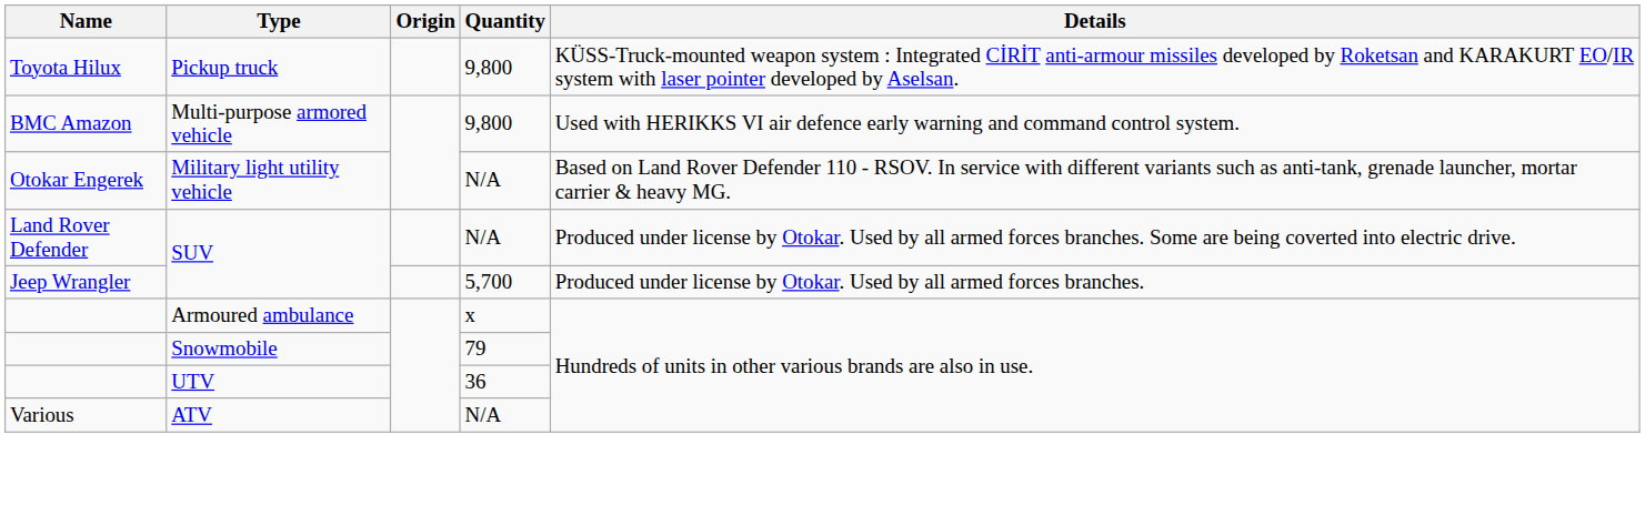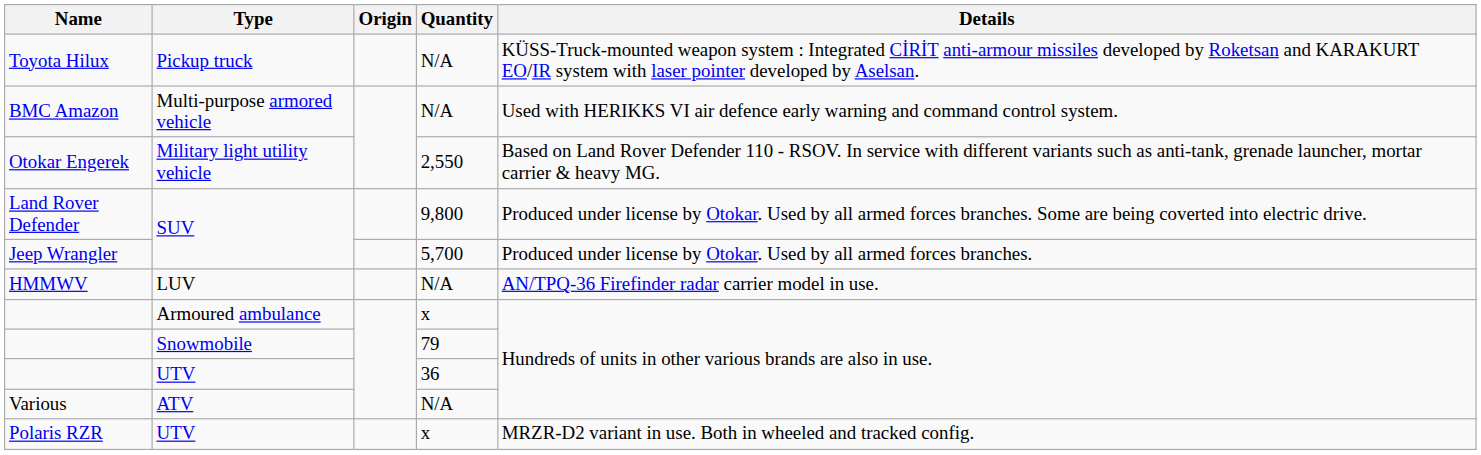 <table class="wikitable">
 <tr>
 <th>Name</th>
 <th>Type</th>
 <th>Origin</th>
 <th>Quantity</th>
 <th>Details</th>
 </tr>
 <tr>
 <td><a href='#'>Toyota Hilux</a></td>
 <td><a href='#'>Pickup truck</a></td>
 <td></td>
-<td>9,800</td>
+<td>N/A</td>
 <td>KÜSS-Truck-mounted weapon system : Integrated <a href='#'>CİRİT</a> <a href='#'>anti-armour missiles</a> developed by <a href='#'>Roketsan</a> and KARAKURT <a href='#'>EO</a>/<a href='#'>IR</a> system with <a href='#'>laser pointer</a> developed by <a href='#'>Aselsan</a>.</td>
 </tr>
 <tr>
 <td><a href='#'>BMC Amazon</a></td>
 <td>Multi-purpose <a href='#'>armored vehicle</a></td>
 <td rowspan="2"></td>
-<td>9,800</td>
+<td>N/A</td>
 <td>Used with HERIKKS VI air defence early warning and command control system.</td>
 </tr>
 <tr>
 <td><a href='#'>Otokar Engerek</a></td>
 <td><a href='#'>Military light utility vehicle</a></td>
-<td>N/A</td>
+<td>2,550</td>
 <td>Based on Land Rover Defender 110 - RSOV. In service with different variants such as anti-tank, grenade launcher, mortar carrier & heavy MG.</td>
 </tr>
 <tr>
 <td><a href='#'>Land Rover Defender</a></td>
 <td rowspan="2"><a href='#'>SUV</a></td>
 <td><br></td>
-<td>N/A</td>
+<td>9,800</td>
 <td>Produced under license by <a href='#'>Otokar</a>. Used by all armed forces branches. Some are being coverted into electric drive.</td>
 </tr>
 <tr>
 <td><a href='#'>Jeep Wrangler</a></td>
 <td><br></td>
 <td>5,700</td>
 <td>Produced under license by <a href='#'>Otokar</a>. Used by all armed forces branches.</td>
+</tr>
+<tr>
+<td><a href='#'>HMMWV</a></td>
+<td>LUV</td>
+<td></td>
+<td>N/A</td>
+<td><a href='#'>AN/TPQ-36 Firefinder radar</a> carrier model in use.</td>
 </tr>
 <tr>
 <td></td>
 <td>Armoured <a href='#'>ambulance</a></td>
 <td rowspan="4"></td>
 <td>x</td>
 <td rowspan="4">Hundreds of units in other various brands are also in use.</td>
 </tr>
 <tr>
 <td></td>
 <td><a href='#'>Snowmobile</a></td>
 <td>79</td>
 </tr>
 <tr>
 <td></td>
 <td><a href='#'>UTV</a></td>
 <td>36</td>
 </tr>
 <tr>
 <td>Various</td>
 <td><a href='#'>ATV</a></td>
 <td>N/A</td>
 </tr>
+<tr>
+<td><a href='#'>Polaris RZR</a></td>
+<td><a href='#'>UTV</a></td>
+<td></td>
+<td>x</td>
+<td>MRZR-D2 variant in use. Both in wheeled and tracked config.</td>
+</tr>
 </table>
